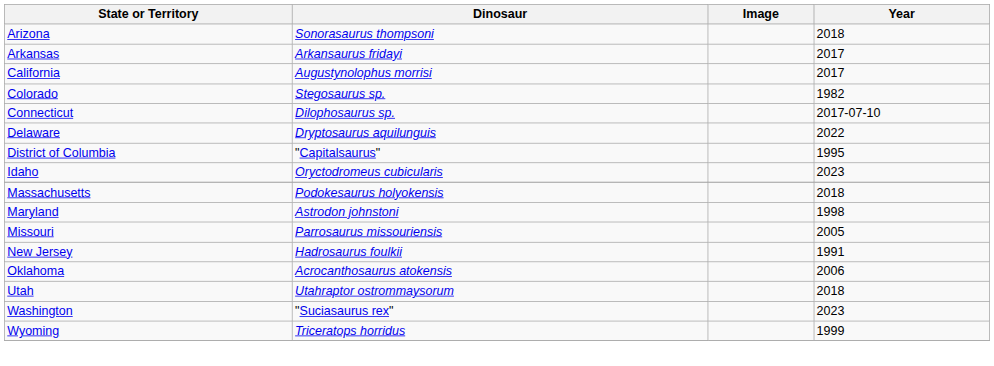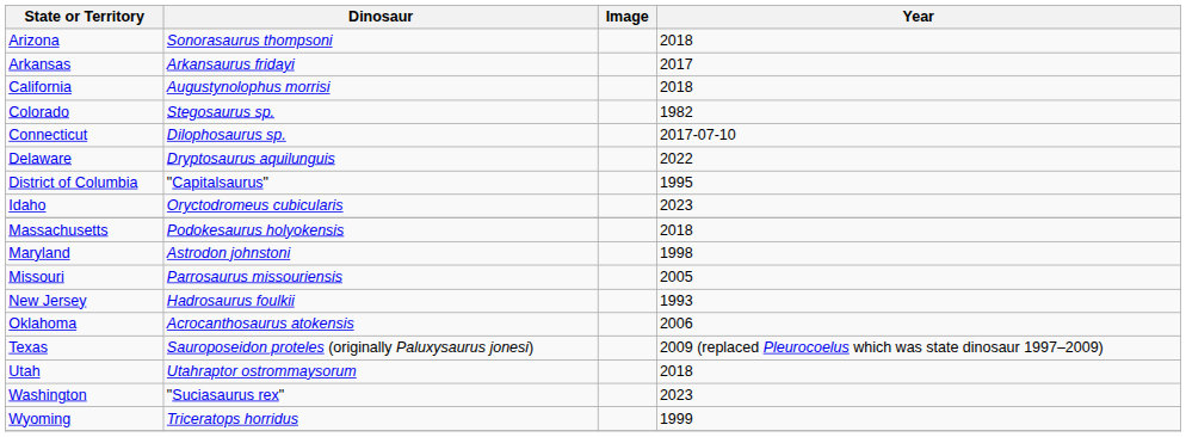 <table class="wikitable sortable" align="center" width="100%">
 <tr bgcolor="#CCCCCC">
 <th>State or Territory</th>
 <th>Dinosaur</th>
 <th>Image</th>
 <th>Year</th>
 </tr>
 <tr>
 <td><a href='#'>Arizona</a></td>
 <td><em><a href='#'>Sonorasaurus thompsoni</a></em></td>
 <td></td>
 <td>2018</td>
 </tr>
 <tr>
 <td><a href='#'>Arkansas</a></td>
 <td><em><a href='#'>Arkansaurus fridayi</a></em></td>
 <td></td>
 <td>2017</td>
 </tr>
 <tr>
 <td><a href='#'>California</a></td>
 <td><em><a href='#'>Augustynolophus morrisi</a></em></td>
 <td></td>
-<td>2017</td>
+<td>2018</td>
 </tr>
 <tr>
 <td><a href='#'>Colorado</a></td>
 <td><em><a href='#'>Stegosaurus sp.</a></em></td>
 <td></td>
 <td>1982</td>
 </tr>
 <tr>
 <td><a href='#'>Connecticut</a></td>
 <td><em><a href='#'>Dilophosaurus sp.</a></em></td>
 <td></td>
 <td>2017-07-10</td>
 </tr>
 <tr>
 <td><a href='#'>Delaware</a></td>
 <td><a href='#'><em>Dryptosaurus aquilunguis</em></a></td>
 <td></td>
 <td>2022</td>
 </tr>
 <tr>
 <td><a href='#'>District of Columbia</a></td>
 <td>"<a href='#'>Capitalsaurus</a>"</td>
 <td></td>
 <td>1995</td>
 </tr>
 <tr>
 <td><a href='#'>Idaho</a></td>
 <td><a href='#'><em>Oryctodromeus cubicularis</em></a></td>
 <td></td>
 <td>2023</td>
 </tr>
 <tr>
 </tr>
 <tr>
 <td><a href='#'>Massachusetts</a></td>
 <td><a href='#'><em>Podokesaurus holyokensis</em></a></td>
 <td></td>
 <td>2018</td>
 </tr>
 <tr>
 <td><a href='#'>Maryland</a></td>
 <td><em><a href='#'>Astrodon johnstoni</a></em></td>
 <td></td>
 <td>1998</td>
 </tr>
 <tr>
 <td><a href='#'>Missouri</a></td>
 <td><em><a href='#'>Parrosaurus missouriensis</a></em></td>
 <td></td>
 <td>2005</td>
 </tr>
 <tr>
 <td><a href='#'>New Jersey</a></td>
 <td><em><a href='#'>Hadrosaurus foulkii</a></em></td>
 <td></td>
-<td>1991</td>
+<td>1993</td>
 </tr>
 <tr>
 <td><a href='#'>Oklahoma</a></td>
 <td><em><a href='#'>Acrocanthosaurus atokensis</a></em></td>
 <td></td>
 <td>2006</td>
+</tr>
+<tr>
+<td><a href='#'>Texas</a></td>
+<td><em><a href='#'>Sauroposeidon proteles</a></em> (originally <em>Paluxysaurus jonesi</em>)</td>
+<td></td>
+<td>2009 (replaced <em><a href='#'>Pleurocoelus</a></em> which was state dinosaur 1997–2009)</td>
 </tr>
 <tr>
 <td><a href='#'>Utah</a></td>
 <td><em><a href='#'>Utahraptor ostrommaysorum</a></em></td>
 <td></td>
 <td>2018</td>
 </tr>
 <tr>
 <td><a href='#'>Washington</a></td>
 <td>"<a href='#'>Suciasaurus rex</a>"</td>
 <td></td>
 <td>2023</td>
 </tr>
 <tr>
 <td><a href='#'>Wyoming</a></td>
 <td><em><a href='#'>Triceratops horridus</a></em></td>
 <td></td>
 <td>1999</td>
 </tr>
 <tr>
 </tr>
 </table>
